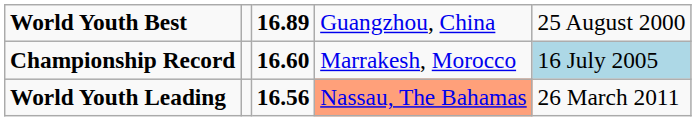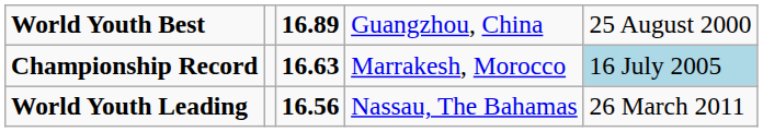 <table class="wikitable">
 <tr>
 <td><strong>World Youth Best</strong></td>
 <td></td>
 <td><strong>16.89</strong></td>
 <td><a href='#'>Guangzhou</a>, <a href='#'>China</a></td>
 <td>25 August 2000</td>
 </tr>
 <tr>
 <td><strong>Championship Record</strong></td>
 <td></td>
-<td><strong>16.60</strong></td>
+<td><strong>16.63</strong></td>
 <td><a href='#'>Marrakesh</a>, <a href='#'>Morocco</a></td>
 <td style="background: lightblue;">16 July 2005</td>
 </tr>
 <tr>
 <td><strong>World Youth Leading</strong></td>
 <td></td>
 <td><strong>16.56</strong></td>
-<td style="background: lightsalmon;"><a href='#'>Nassau, The Bahamas</a></td>
+<td><a href='#'>Nassau, The Bahamas</a></td>
 <td>26 March 2011</td>
 </tr>
 </table>
